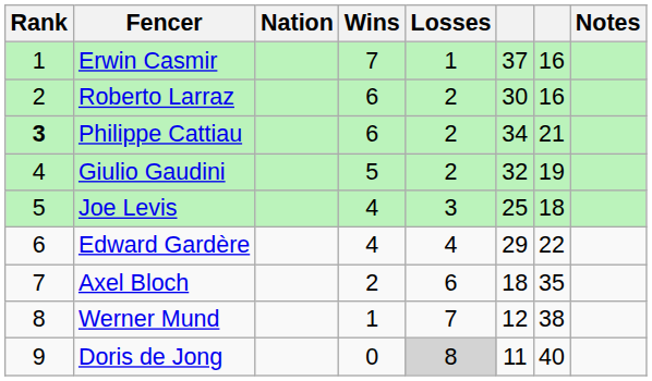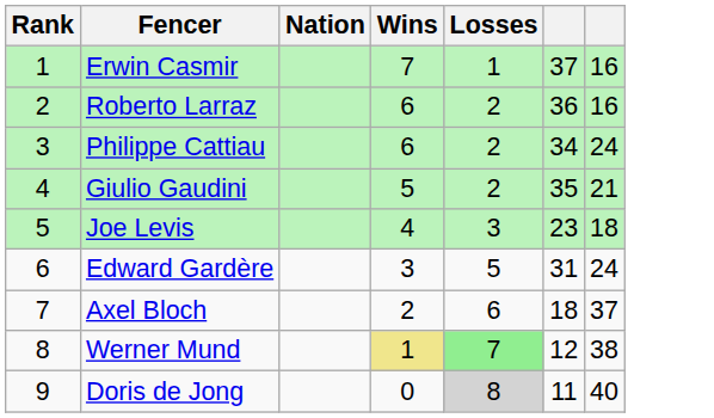 <table class="wikitable sortable" style="text-align: center;">
 <tr>
 <th>Rank</th>
 <th>Fencer</th>
 <th>Nation</th>
 <th>Wins</th>
 <th>Losses</th>
 <th></th>
 <th></th>
-<th>Notes</th>
 </tr>
 <tr style="background:#bbf3bb;">
 <td align=center>1</td>
 <td align=left><a href='#'>Erwin Casmir</a></td>
 <td align=left></td>
 <td>7</td>
 <td>1</td>
 <td>37</td>
 <td>16</td>
-<td></td>
 </tr>
 <tr style="background:#bbf3bb;">
 <td align=center>2</td>
 <td align=left><a href='#'>Roberto Larraz</a></td>
 <td align=left></td>
 <td>6</td>
 <td>2</td>
-<td>30</td>
+<td>36</td>
 <td>16</td>
-<td></td>
 </tr>
 <tr style="background:#bbf3bb;">
-<td align=center><strong>3</strong></td>
+<td align=center>3</td>
 <td align=left><a href='#'>Philippe Cattiau</a></td>
 <td align=left></td>
 <td>6</td>
 <td>2</td>
 <td>34</td>
-<td>21</td>
-<td></td>
+<td>24</td>
 </tr>
 <tr style="background:#bbf3bb;">
 <td align=center>4</td>
 <td align=left><a href='#'>Giulio Gaudini</a></td>
 <td align=left></td>
 <td>5</td>
 <td>2</td>
-<td>32</td>
-<td>19</td>
-<td></td>
+<td>35</td>
+<td>21</td>
 </tr>
 <tr style="background:#bbf3bb;">
 <td align=center>5</td>
 <td align=left><a href='#'>Joe Levis</a></td>
 <td align=left></td>
 <td>4</td>
 <td>3</td>
-<td>25</td>
+<td>23</td>
 <td>18</td>
-<td></td>
 </tr>
 <tr>
 <td align=center>6</td>
 <td align=left><a href='#'>Edward Gardère</a></td>
 <td align=left></td>
-<td>4</td>
-<td>4</td>
-<td>29</td>
-<td>22</td>
-<td></td>
+<td>3</td>
+<td>5</td>
+<td>31</td>
+<td>24</td>
 </tr>
 <tr>
 <td align=center>7</td>
 <td align=left><a href='#'>Axel Bloch</a></td>
 <td align=left></td>
 <td>2</td>
 <td>6</td>
 <td>18</td>
-<td>35</td>
-<td></td>
+<td>37</td>
 </tr>
 <tr>
 <td align=center>8</td>
 <td align=left><a href='#'>Werner Mund</a></td>
 <td align=left></td>
-<td>1</td>
-<td>7</td>
+<td style="background: khaki;">1</td>
+<td style="background: lightgreen;">7</td>
 <td>12</td>
 <td>38</td>
-<td></td>
 </tr>
 <tr>
 <td align=center>9</td>
 <td align=left><a href='#'>Doris de Jong</a></td>
 <td align=left></td>
 <td>0</td>
 <td style="background: lightgrey;">8</td>
 <td>11</td>
 <td>40</td>
-<td></td>
 </tr>
 </table>
